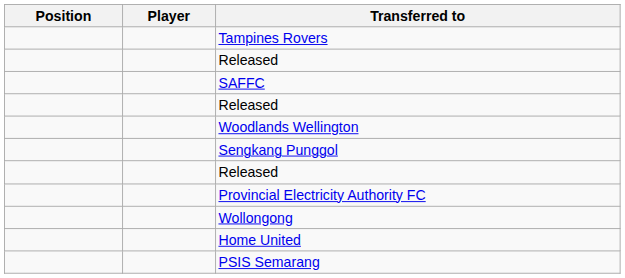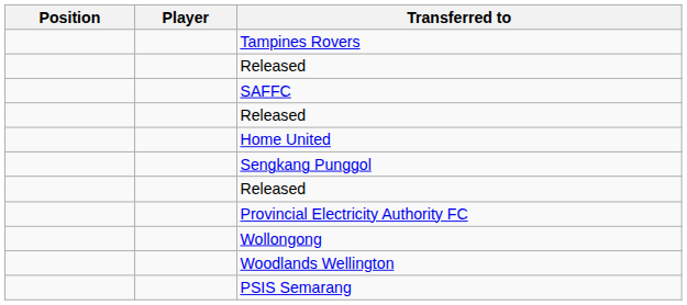 <table class="wikitable sortable" style="width:75%; text-align:center; font-size:95%; text-align:left;">
 <tr>
 <th><strong>Position</strong></th>
 <th><strong>Player</strong></th>
 <th><strong>Transferred to</strong></th>
 </tr>
 <tr>
 <td></td>
 <td></td>
 <td> <a href='#'>Tampines Rovers</a></td>
 </tr>
 <tr>
 <td></td>
 <td></td>
 <td>Released</td>
 </tr>
 <tr>
 <td></td>
 <td></td>
 <td> <a href='#'>SAFFC</a></td>
 </tr>
 <tr>
 <td></td>
 <td></td>
 <td>Released</td>
 </tr>
 <tr>
 <td></td>
 <td></td>
-<td> <a href='#'>Woodlands Wellington</a></td>
+<td> <a href='#'>Home United</a></td>
 </tr>
 <tr>
 <td></td>
 <td></td>
 <td> <a href='#'>Sengkang Punggol</a></td>
 </tr>
 <tr>
 <td></td>
 <td></td>
 <td>Released</td>
 </tr>
 <tr>
 <td></td>
 <td></td>
 <td> <a href='#'>Provincial Electricity Authority FC</a></td>
 </tr>
 <tr>
 <td></td>
 <td></td>
 <td> <a href='#'>Wollongong</a></td>
 </tr>
 <tr>
 <td></td>
 <td></td>
-<td> <a href='#'>Home United</a></td>
+<td> <a href='#'>Woodlands Wellington</a></td>
 </tr>
 <tr>
 <td></td>
 <td></td>
 <td> <a href='#'>PSIS Semarang</a></td>
 </tr>
 </table>
